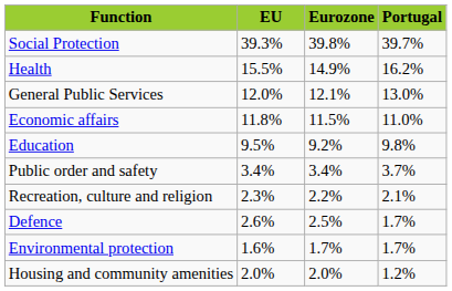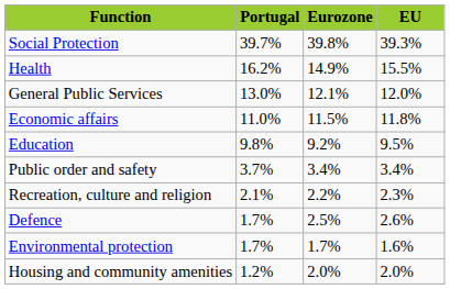 <table class= "wikitable sortable toccolours">
 <tr>
 <th style="background:#9acd32; color:black;">Function</th>
+<th style="background:#9acd32; color:black;" width="60px">Portugal</th>
+<th style="background:#9acd32; color:black;" width="60px">Eurozone</th>
 <th style="background:#9acd32; color:black;" width="60px">EU</th>
-<th style="background:#9acd32; color:black;" width="60px">Eurozone</th>
-<th style="background:#9acd32; color:black;" width="60px">Portugal</th>
 </tr>
 <tr>
 <td><a href='#'>Social Protection</a></td>
+<td>39.7%</td>
+<td>39.8%</td>
 <td>39.3%</td>
-<td>39.8%</td>
-<td>39.7%</td>
 </tr>
 <tr>
 <td><a href='#'>Health</a></td>
+<td>16.2%</td>
+<td>14.9%</td>
 <td>15.5%</td>
-<td>14.9%</td>
-<td>16.2%</td>
 </tr>
 <tr>
 <td>General Public Services</td>
+<td>13.0%</td>
+<td>12.1%</td>
 <td>12.0%</td>
-<td>12.1%</td>
-<td>13.0%</td>
 </tr>
 <tr>
 <td><a href='#'>Economic affairs</a></td>
+<td>11.0%</td>
+<td>11.5%</td>
 <td>11.8%</td>
-<td>11.5%</td>
-<td>11.0%</td>
 </tr>
 <tr>
 <td><a href='#'>Education</a></td>
+<td>9.8%</td>
+<td>9.2%</td>
 <td>9.5%</td>
-<td>9.2%</td>
-<td>9.8%</td>
 </tr>
 <tr>
 <td>Public order and safety</td>
+<td>3.7%</td>
 <td>3.4%</td>
 <td>3.4%</td>
-<td>3.7%</td>
 </tr>
 <tr>
 <td>Recreation, culture and religion</td>
+<td>2.1%</td>
+<td>2.2%</td>
 <td>2.3%</td>
-<td>2.2%</td>
-<td>2.1%</td>
 </tr>
 <tr>
 <td><a href='#'>Defence</a></td>
+<td>1.7%</td>
+<td>2.5%</td>
 <td>2.6%</td>
-<td>2.5%</td>
-<td>1.7%</td>
 </tr>
 <tr>
 <td><a href='#'>Environmental protection</a></td>
-<td>1.6%</td>
 <td>1.7%</td>
 <td>1.7%</td>
+<td>1.6%</td>
 </tr>
 <tr>
 <td>Housing and community amenities</td>
+<td>1.2%</td>
 <td>2.0%</td>
 <td>2.0%</td>
-<td>1.2%</td>
 </tr>
 </table>
